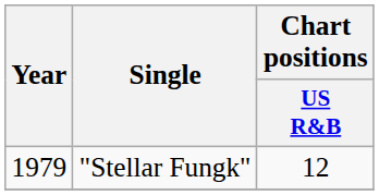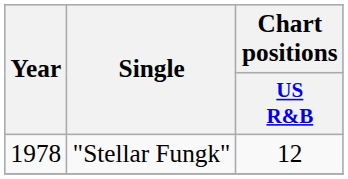 <table class="wikitable" style="text-align:center;">
 <tr>
 <th rowspan="2">Year</th>
 <th rowspan="2">Single</th>
 <th colspan="3">Chart positions</th>
 </tr>
 <tr style="font-size:smaller;">
 <th width="40"><a href='#'>US<br>R&B</a></th>
 </tr>
 <tr>
-<td rowspan="1">1979</td>
+<td rowspan="1">1978</td>
 <td align="left">"Stellar Fungk"</td>
 <td>12</td>
 </tr>
 <tr>
 </tr>
 </table>
